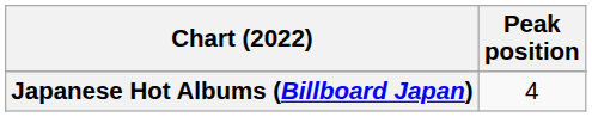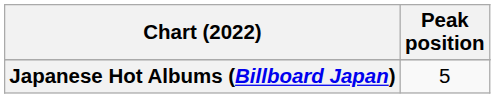 <table class="wikitable sortable plainrowheaders" style="text-align:center">
 <tr>
 <th scope="col">Chart (2022)</th>
 <th scope="col">Peak<br>position</th>
 </tr>
 <tr>
 </tr>
 <tr>
 <th scope="row">Japanese Hot Albums (<em><a href='#'>Billboard Japan</a></em>)</th>
-<td>4</td>
+<td>5</td>
 </tr>
 </table>
